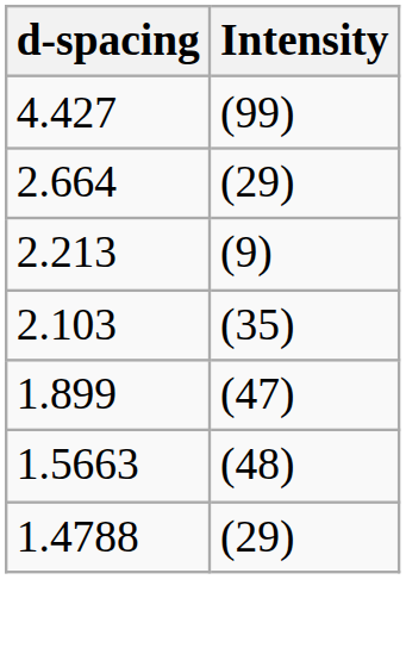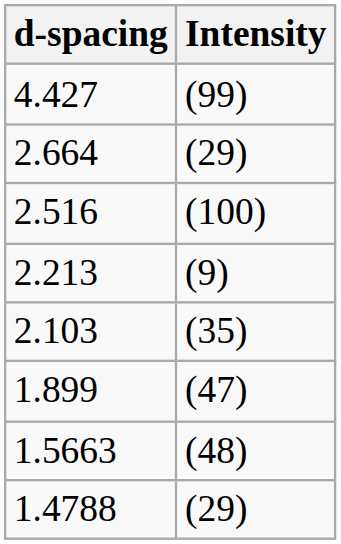 <table class="wikitable">
 <tr>
 <th>d-spacing</th>
 <th>Intensity</th>
 </tr>
 <tr>
 <td>4.427</td>
 <td>(99)</td>
 </tr>
 <tr>
 <td>2.664</td>
 <td>(29)</td>
+</tr>
+<tr>
+<td>2.516</td>
+<td>(100)</td>
 </tr>
 <tr>
 <td>2.213</td>
 <td>(9)</td>
 </tr>
 <tr>
 <td>2.103</td>
 <td>(35)</td>
 </tr>
 <tr>
 <td>1.899</td>
 <td>(47)</td>
 </tr>
 <tr>
 <td>1.5663</td>
 <td>(48)</td>
 </tr>
 <tr>
 <td>1.4788</td>
 <td>(29)</td>
 </tr>
 </table>
